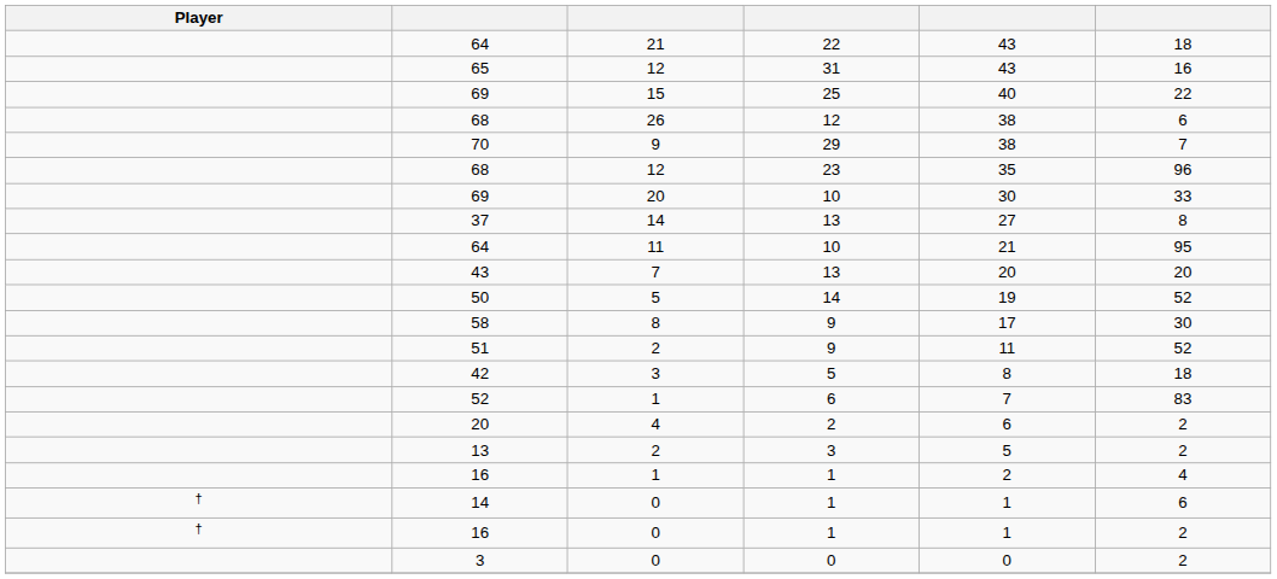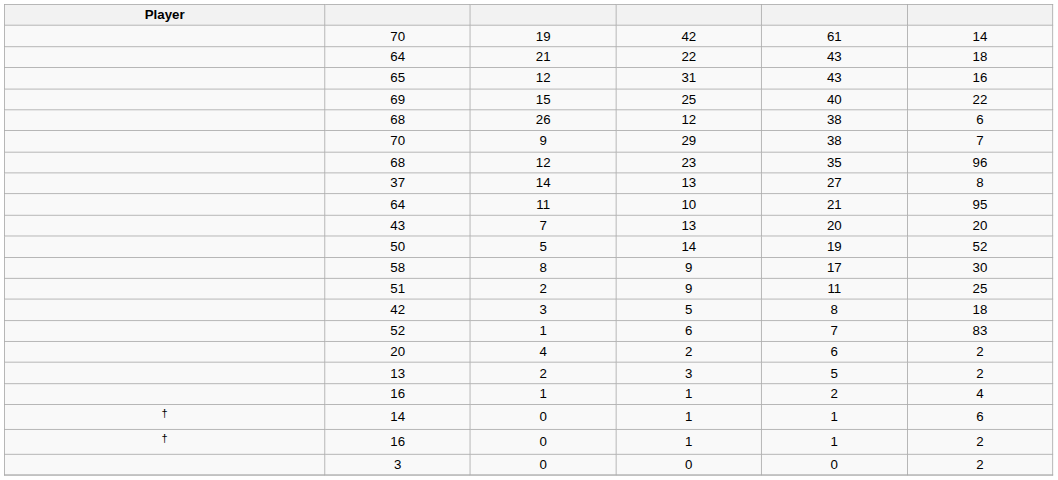 <table class="wikitable sortable" style="width:100%;">
 <tr align=center>
 <th>Player</th>
 <th></th>
 <th></th>
 <th></th>
 <th></th>
 <th></th>
+</tr>
+<tr align=center>
+<td></td>
+<td>70</td>
+<td>19</td>
+<td>42</td>
+<td>61</td>
+<td>14</td>
 </tr>
 <tr align=center>
 <td></td>
 <td>64</td>
 <td>21</td>
 <td>22</td>
 <td>43</td>
 <td>18</td>
 </tr>
 <tr align=center>
 <td></td>
 <td>65</td>
 <td>12</td>
 <td>31</td>
 <td>43</td>
 <td>16</td>
 </tr>
 <tr align=center>
 <td></td>
 <td>69</td>
 <td>15</td>
 <td>25</td>
 <td>40</td>
 <td>22</td>
 </tr>
 <tr align=center>
 <td></td>
 <td>68</td>
 <td>26</td>
 <td>12</td>
 <td>38</td>
 <td>6</td>
 </tr>
 <tr align=center>
 <td></td>
 <td>70</td>
 <td>9</td>
 <td>29</td>
 <td>38</td>
 <td>7</td>
 </tr>
 <tr align=center>
 <td></td>
 <td>68</td>
 <td>12</td>
 <td>23</td>
 <td>35</td>
 <td>96</td>
 </tr>
 <tr align=center>
 <td></td>
-<td>69</td>
-<td>20</td>
-<td>10</td>
-<td>30</td>
-<td>33</td>
-</tr>
-<tr align=center>
-<td></td>
 <td>37</td>
 <td>14</td>
 <td>13</td>
 <td>27</td>
 <td>8</td>
 </tr>
 <tr align=center>
 <td></td>
 <td>64</td>
 <td>11</td>
 <td>10</td>
 <td>21</td>
 <td>95</td>
 </tr>
 <tr align=center>
 <td></td>
 <td>43</td>
 <td>7</td>
 <td>13</td>
 <td>20</td>
 <td>20</td>
 </tr>
 <tr align=center>
 <td></td>
 <td>50</td>
 <td>5</td>
 <td>14</td>
 <td>19</td>
 <td>52</td>
 </tr>
 <tr align=center>
 <td></td>
 <td>58</td>
 <td>8</td>
 <td>9</td>
 <td>17</td>
 <td>30</td>
 </tr>
 <tr align=center>
 <td></td>
 <td>51</td>
 <td>2</td>
 <td>9</td>
 <td>11</td>
-<td>52</td>
+<td>25</td>
 </tr>
 <tr align=center>
 <td></td>
 <td>42</td>
 <td>3</td>
 <td>5</td>
 <td>8</td>
 <td>18</td>
 </tr>
 <tr align=center>
 <td></td>
 <td>52</td>
 <td>1</td>
 <td>6</td>
 <td>7</td>
 <td>83</td>
 </tr>
 <tr align=center>
 <td></td>
 <td>20</td>
 <td>4</td>
 <td>2</td>
 <td>6</td>
 <td>2</td>
 </tr>
 <tr align=center>
 <td></td>
 <td>13</td>
 <td>2</td>
 <td>3</td>
 <td>5</td>
 <td>2</td>
 </tr>
 <tr align=center>
 <td></td>
 <td>16</td>
 <td>1</td>
 <td>1</td>
 <td>2</td>
 <td>4</td>
 </tr>
 <tr align=center>
 <td><sup>†</sup></td>
 <td>14</td>
 <td>0</td>
 <td>1</td>
 <td>1</td>
 <td>6</td>
 </tr>
 <tr align=center>
 <td><sup>†</sup></td>
 <td>16</td>
 <td>0</td>
 <td>1</td>
 <td>1</td>
 <td>2</td>
 </tr>
 <tr align=center>
 <td></td>
 <td>3</td>
 <td>0</td>
 <td>0</td>
 <td>0</td>
 <td>2</td>
 </tr>
 <tr>
 </tr>
 </table>
